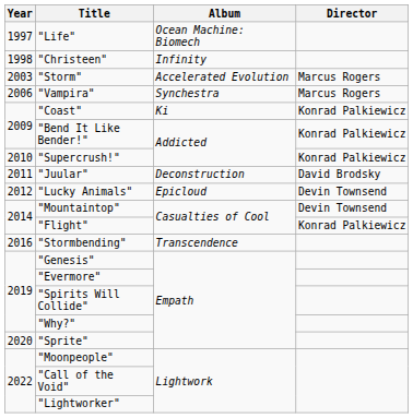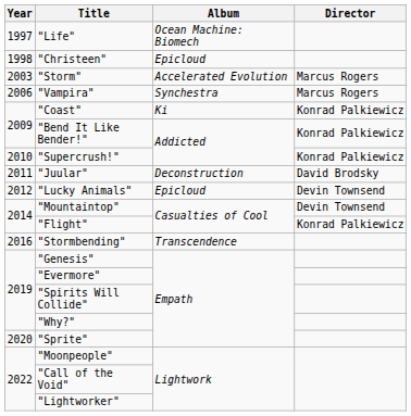 <table class="wikitable">
 <tr>
 <th>Year</th>
 <th style="width:140px;">Title</th>
 <th style="width:170px;">Album</th>
 <th>Director</th>
 </tr>
 <tr>
 <td>1997</td>
 <td>"Life"</td>
 <td><em>Ocean Machine: Biomech</em></td>
 <td></td>
 </tr>
 <tr>
 <td>1998</td>
 <td>"Christeen"</td>
-<td><em>Infinity</em></td>
+<td><em>Epicloud</em></td>
 <td></td>
 </tr>
 <tr>
 <td>2003</td>
 <td>"Storm"</td>
 <td><em>Accelerated Evolution</em></td>
 <td>Marcus Rogers</td>
 </tr>
 <tr>
 <td>2006</td>
 <td>"Vampira"</td>
 <td><em>Synchestra</em></td>
 <td>Marcus Rogers</td>
 </tr>
 <tr>
 <td rowspan="2">2009</td>
 <td>"Coast"</td>
 <td><em>Ki</em></td>
 <td>Konrad Palkiewicz</td>
 </tr>
 <tr>
 <td>"Bend It Like Bender!"</td>
 <td rowspan="2"><em>Addicted</em></td>
 <td>Konrad Palkiewicz</td>
 </tr>
 <tr>
 <td>2010</td>
 <td>"Supercrush!"</td>
 <td>Konrad Palkiewicz</td>
 </tr>
 <tr>
 <td>2011</td>
 <td>"Juular"</td>
 <td><em>Deconstruction</em></td>
 <td>David Brodsky</td>
 </tr>
 <tr>
 <td>2012</td>
 <td>"Lucky Animals"</td>
 <td><em>Epicloud</em></td>
 <td>Devin Townsend</td>
 </tr>
 <tr>
 <td rowspan="2">2014</td>
 <td>"Mountaintop"</td>
 <td rowspan="2"><em>Casualties of Cool</em></td>
 <td>Devin Townsend</td>
 </tr>
 <tr>
 <td>"Flight"</td>
 <td>Konrad Palkiewicz</td>
 </tr>
 <tr>
 <td>2016</td>
 <td>"Stormbending"</td>
 <td><em>Transcendence</em></td>
 <td></td>
 </tr>
 <tr>
 <td rowspan="4">2019</td>
 <td>"Genesis"</td>
 <td rowspan="5"><em>Empath</em></td>
 <td></td>
 </tr>
 <tr>
 <td>"Evermore"</td>
 <td></td>
 </tr>
 <tr>
 <td>"Spirits Will Collide"</td>
 <td></td>
 </tr>
 <tr>
 <td>"Why?"</td>
 <td></td>
 </tr>
 <tr>
 <td>2020</td>
 <td>"Sprite"</td>
 <td></td>
 </tr>
 <tr>
 <td rowspan=3>2022</td>
 <td>"Moonpeople"</td>
 <td rowspan=3><em>Lightwork</em></td>
 </tr>
 <tr>
 <td>"Call of the Void"</td>
 </tr>
 <tr>
 <td>"Lightworker"</td>
 </tr>
 </table>
